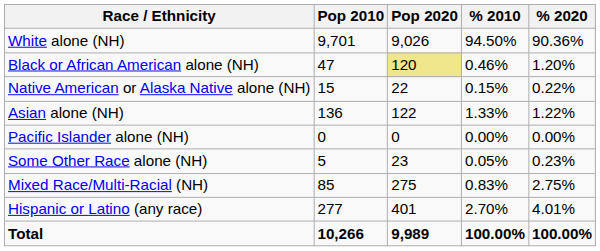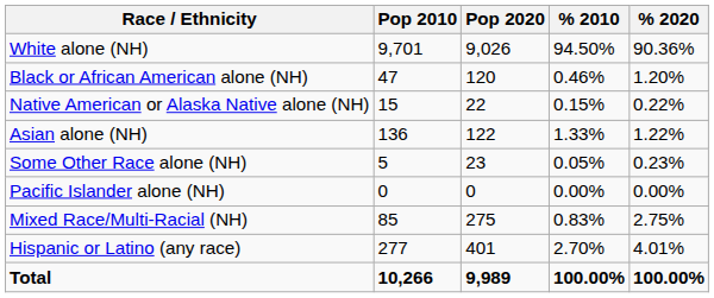 <table class="wikitable">
 <tr>
 <th>Race / Ethnicity</th>
 <th>Pop 2010</th>
 <th>Pop 2020</th>
 <th>% 2010</th>
 <th>% 2020</th>
 </tr>
 <tr>
 <td><a href='#'>White</a> alone (NH)</td>
 <td>9,701</td>
 <td>9,026</td>
 <td>94.50%</td>
 <td>90.36%</td>
 </tr>
 <tr>
 <td><a href='#'>Black or African American</a> alone (NH)</td>
 <td>47</td>
-<td style="background: khaki;">120</td>
+<td>120</td>
 <td>0.46%</td>
 <td>1.20%</td>
 </tr>
 <tr>
 <td><a href='#'>Native American</a> or <a href='#'>Alaska Native</a> alone (NH)</td>
 <td>15</td>
 <td>22</td>
 <td>0.15%</td>
 <td>0.22%</td>
 </tr>
 <tr>
 <td><a href='#'>Asian</a> alone (NH)</td>
 <td>136</td>
 <td>122</td>
 <td>1.33%</td>
 <td>1.22%</td>
 </tr>
 <tr>
+<td><a href='#'>Some Other Race</a> alone (NH)</td>
+<td>5</td>
+<td>23</td>
+<td>0.05%</td>
+<td>0.23%</td>
+</tr>
+<tr>
 <td><a href='#'>Pacific Islander</a> alone (NH)</td>
 <td>0</td>
 <td>0</td>
 <td>0.00%</td>
 <td>0.00%</td>
-</tr>
-<tr>
-<td><a href='#'>Some Other Race</a> alone (NH)</td>
-<td>5</td>
-<td>23</td>
-<td>0.05%</td>
-<td>0.23%</td>
 </tr>
 <tr>
 <td><a href='#'>Mixed Race/Multi-Racial</a> (NH)</td>
 <td>85</td>
 <td>275</td>
 <td>0.83%</td>
 <td>2.75%</td>
 </tr>
 <tr>
 <td><a href='#'>Hispanic or Latino</a> (any race)</td>
 <td>277</td>
 <td>401</td>
 <td>2.70%</td>
 <td>4.01%</td>
 </tr>
 <tr>
 <td><strong>Total</strong></td>
 <td><strong>10,266</strong></td>
 <td><strong>9,989</strong></td>
 <td><strong>100.00%</strong></td>
 <td><strong>100.00%</strong></td>
 </tr>
 </table>
